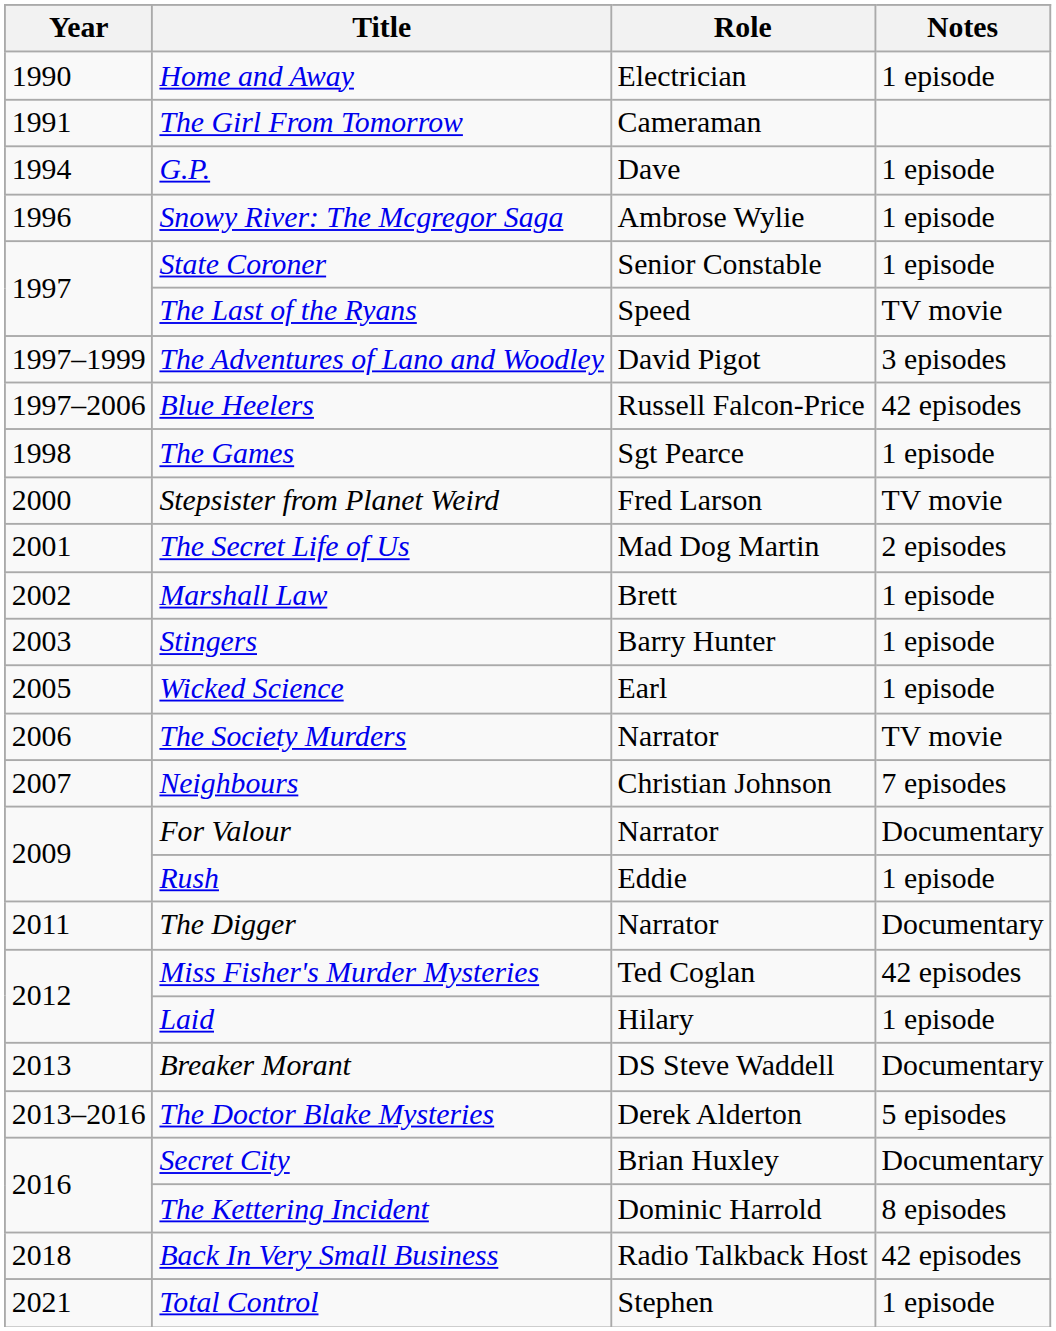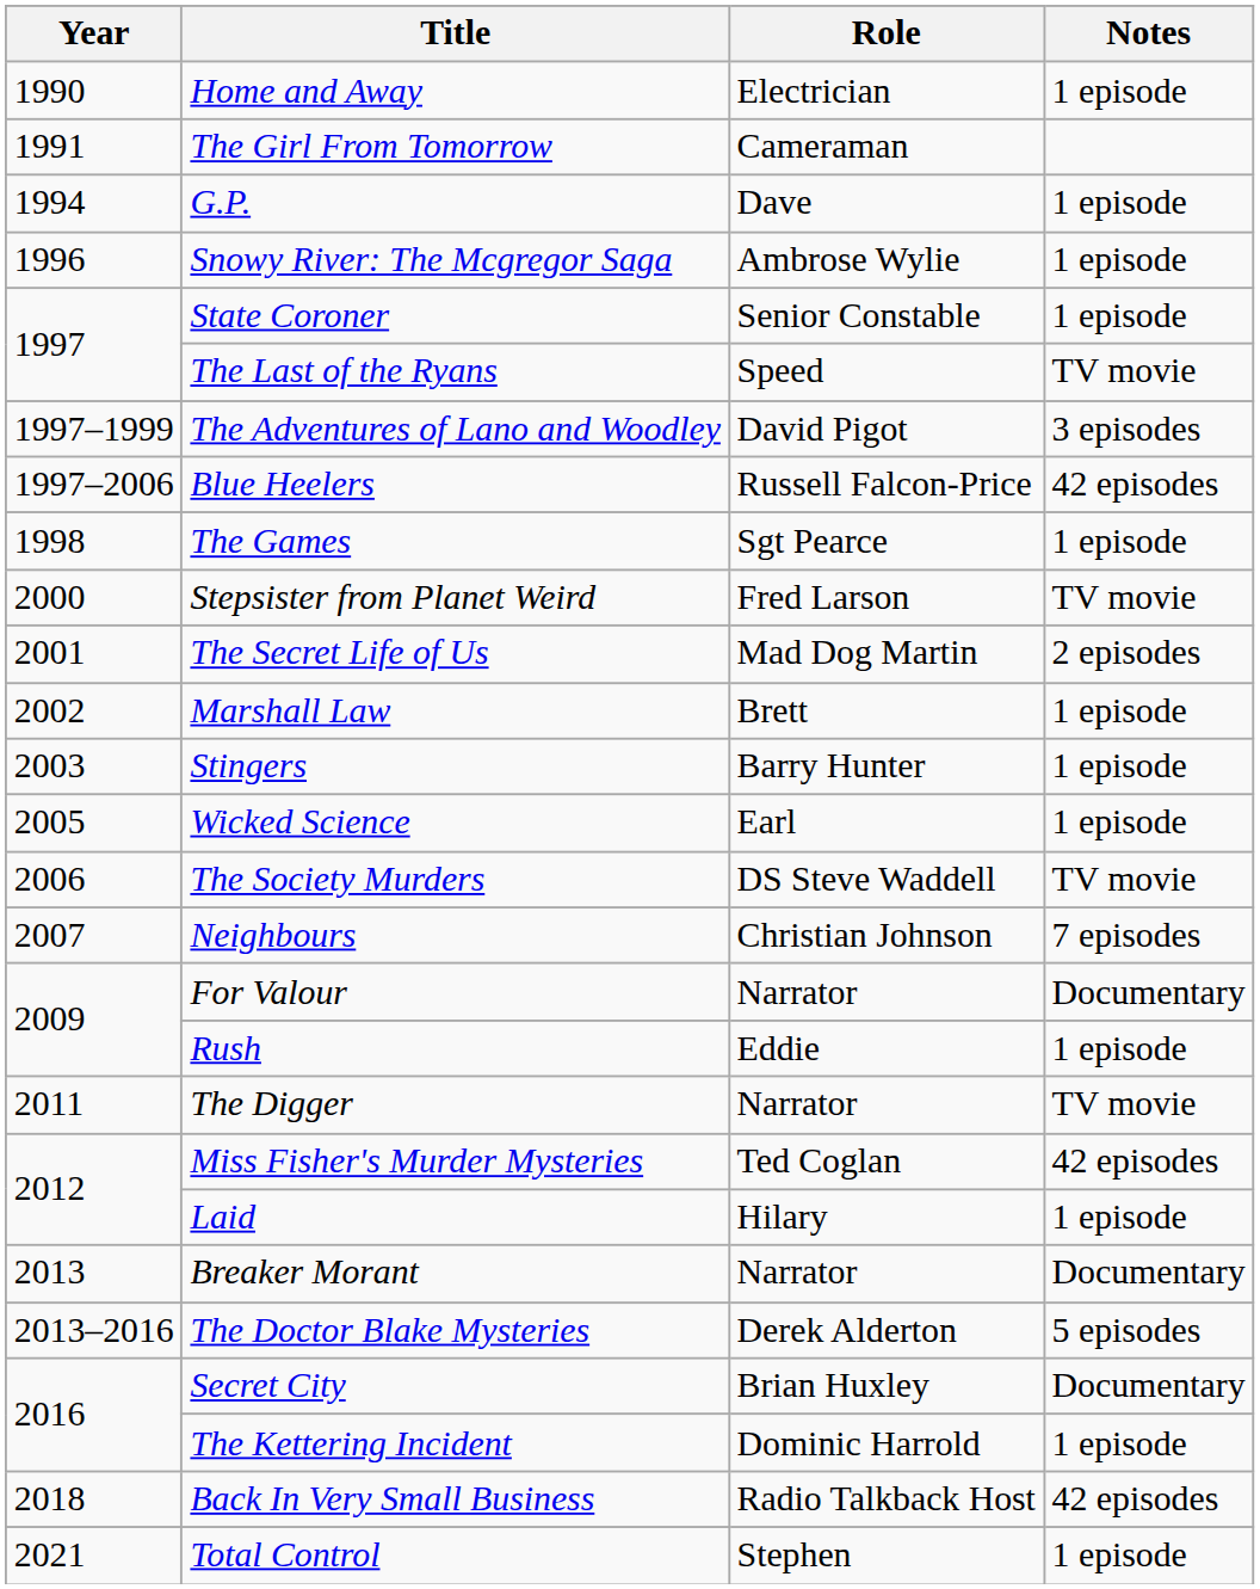 <table class="wikitable">
 <tr>
 <th>Year</th>
 <th>Title</th>
 <th>Role</th>
 <th>Notes</th>
 </tr>
 <tr>
 <td>1990</td>
 <td><em><a href='#'>Home and Away</a></em></td>
 <td>Electrician</td>
 <td>1 episode</td>
 </tr>
 <tr>
 <td>1991</td>
 <td><em><a href='#'>The Girl From Tomorrow</a></em></td>
 <td>Cameraman</td>
 <td></td>
 </tr>
 <tr>
 <td>1994</td>
 <td><em><a href='#'>G.P.</a></em></td>
 <td>Dave</td>
 <td>1 episode</td>
 </tr>
 <tr>
 <td>1996</td>
 <td><em><a href='#'>Snowy River: The Mcgregor Saga</a></em></td>
 <td>Ambrose Wylie</td>
 <td>1 episode</td>
 </tr>
 <tr>
 <td rowspan="2">1997</td>
 <td><em><a href='#'>State Coroner</a></em></td>
 <td>Senior Constable</td>
 <td>1 episode</td>
 </tr>
 <tr>
 <td><em><a href='#'>The Last of the Ryans</a></em></td>
 <td>Speed</td>
 <td>TV movie</td>
 </tr>
 <tr>
 <td>1997–1999</td>
 <td><em><a href='#'>The Adventures of Lano and Woodley</a></em></td>
 <td>David Pigot</td>
 <td>3 episodes</td>
 </tr>
 <tr>
 <td>1997–2006</td>
 <td><em><a href='#'>Blue Heelers</a></em></td>
 <td>Russell Falcon-Price</td>
 <td>42 episodes</td>
 </tr>
 <tr>
 <td>1998</td>
 <td><em><a href='#'>The Games</a></em></td>
 <td>Sgt Pearce</td>
 <td>1 episode</td>
 </tr>
 <tr>
 <td>2000</td>
 <td><em>Stepsister from Planet Weird</em></td>
 <td>Fred Larson</td>
 <td>TV movie</td>
 </tr>
 <tr>
 <td>2001</td>
 <td><em><a href='#'>The Secret Life of Us</a></em></td>
 <td>Mad Dog Martin</td>
 <td>2 episodes</td>
 </tr>
 <tr>
 <td>2002</td>
 <td><em><a href='#'>Marshall Law</a></em></td>
 <td>Brett</td>
 <td>1 episode</td>
 </tr>
 <tr>
 <td>2003</td>
 <td><em><a href='#'>Stingers</a></em></td>
 <td>Barry Hunter</td>
 <td>1 episode</td>
 </tr>
 <tr>
 <td>2005</td>
 <td><em><a href='#'>Wicked Science</a></em></td>
 <td>Earl</td>
 <td>1 episode</td>
 </tr>
 <tr>
 <td>2006</td>
 <td><em><a href='#'>The Society Murders</a></em></td>
-<td>Narrator</td>
+<td>DS Steve Waddell</td>
 <td>TV movie</td>
 </tr>
 <tr>
 <td>2007</td>
 <td><em><a href='#'>Neighbours</a></em></td>
 <td>Christian Johnson</td>
 <td>7 episodes</td>
 </tr>
 <tr>
 <td rowspan="2">2009</td>
 <td><em>For Valour</em></td>
 <td>Narrator</td>
 <td>Documentary</td>
 </tr>
 <tr>
 <td><em><a href='#'>Rush</a></em></td>
 <td>Eddie</td>
 <td>1 episode</td>
 </tr>
 <tr>
 <td>2011</td>
 <td><em>The Digger</em> </td>
 <td>Narrator</td>
-<td>Documentary</td>
+<td>TV movie</td>
 </tr>
 <tr>
 <td rowspan="2">2012</td>
 <td><em><a href='#'>Miss Fisher's Murder Mysteries</a></em></td>
 <td>Ted Coglan</td>
 <td>42 episodes</td>
 </tr>
 <tr>
 <td><em><a href='#'>Laid</a></em></td>
 <td>Hilary</td>
 <td>1 episode</td>
 </tr>
 <tr>
 <td>2013</td>
 <td><em>Breaker Morant</em> </td>
-<td>DS Steve Waddell</td>
+<td>Narrator</td>
 <td>Documentary</td>
 </tr>
 <tr>
 <td>2013–2016</td>
 <td><em><a href='#'>The Doctor Blake Mysteries</a></em></td>
 <td>Derek Alderton</td>
 <td>5 episodes</td>
 </tr>
 <tr>
 <td rowspan="2">2016</td>
 <td><em><a href='#'>Secret City</a></em></td>
 <td>Brian Huxley</td>
 <td>Documentary</td>
 </tr>
 <tr>
 <td><em><a href='#'>The Kettering Incident</a></em>  </td>
 <td>Dominic Harrold</td>
-<td>8 episodes</td>
+<td>1 episode</td>
 </tr>
 <tr>
 <td>2018</td>
 <td><em><a href='#'>Back In Very Small Business</a></em></td>
 <td>Radio Talkback Host</td>
 <td>42 episodes</td>
 </tr>
 <tr>
 <td>2021</td>
 <td><em><a href='#'>Total Control</a></em></td>
 <td>Stephen</td>
 <td>1 episode</td>
 </tr>
 </table>
